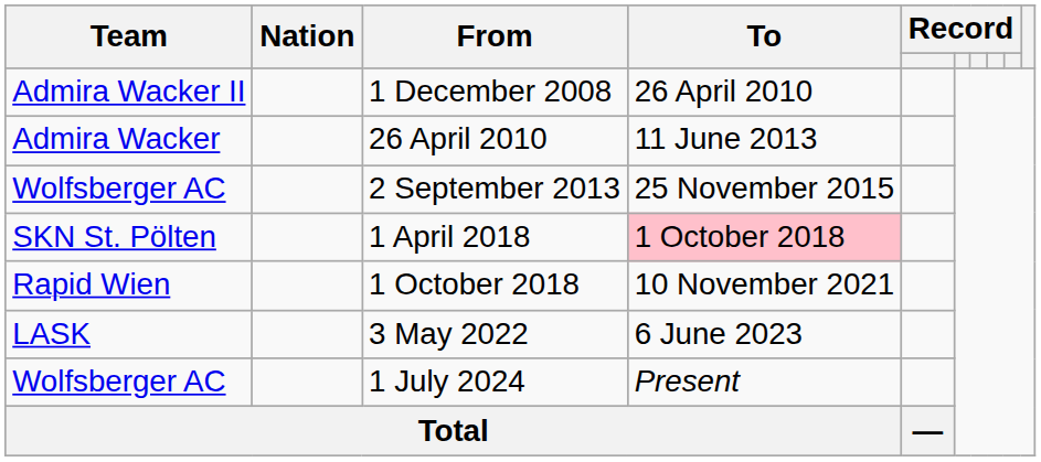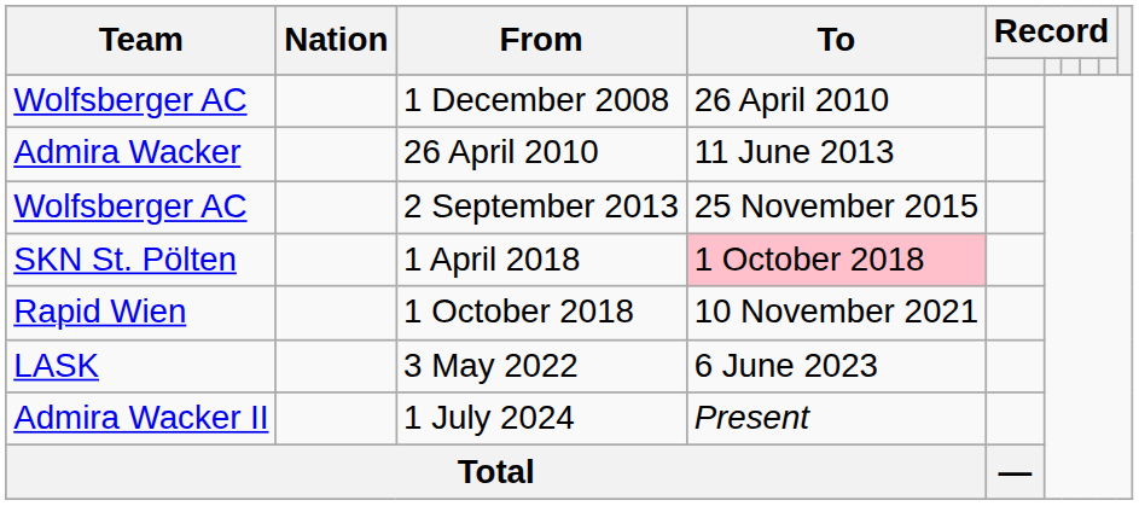 <table class="wikitable" style="text-align: center">
 <tr>
 <th rowspan="2">Team</th>
 <th rowspan="2">Nation</th>
 <th rowspan="2">From</th>
 <th rowspan="2">To</th>
 <th colspan="5">Record</th>
 <th rowspan=2></th>
 </tr>
 <tr>
 <th></th>
 <th></th>
 <th></th>
 <th></th>
 <th></th>
 </tr>
 <tr>
-<td align=left><a href='#'>Admira Wacker II</a></td>
+<td align=left><a href='#'>Wolfsberger AC</a></td>
 <td></td>
 <td align=left>1 December 2008</td>
 <td align=left>26 April 2010<br></td>
 <td></td>
 </tr>
 <tr>
 <td align=left><a href='#'>Admira Wacker</a></td>
 <td></td>
 <td align=left>26 April 2010</td>
 <td align=left>11 June 2013<br></td>
 <td></td>
 </tr>
 <tr>
 <td align=left><a href='#'>Wolfsberger AC</a></td>
 <td></td>
 <td align=left>2 September 2013</td>
 <td align=left>25 November 2015<br></td>
 <td></td>
 </tr>
 <tr>
 <td align=left><a href='#'>SKN St. Pölten</a></td>
 <td></td>
 <td align=left>1 April 2018</td>
 <td align=left style="background: pink;">1 October 2018<br></td>
 <td></td>
 </tr>
 <tr>
 <td align=left><a href='#'>Rapid Wien</a></td>
 <td></td>
 <td align=left>1 October 2018</td>
 <td align=left>10 November 2021<br></td>
 <td></td>
 </tr>
 <tr>
 <td align=left><a href='#'>LASK</a></td>
 <td></td>
 <td align=left>3 May 2022</td>
 <td align=left>6 June 2023<br></td>
 <td></td>
 </tr>
 <tr>
-<td align=left><a href='#'>Wolfsberger AC</a></td>
+<td align=left><a href='#'>Admira Wacker II</a></td>
 <td></td>
 <td align=left>1 July 2024</td>
 <td align=left><em>Present</em><br></td>
 <td></td>
 </tr>
 <tr>
 <th colspan="4">Total<br></th>
 <th>—</th>
 </tr>
 </table>
